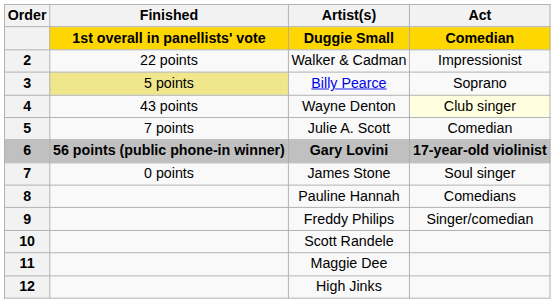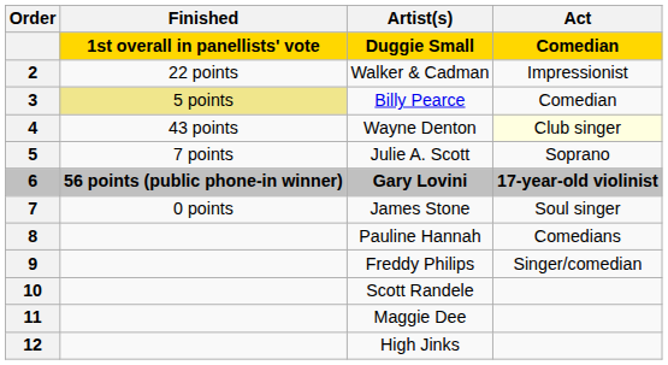 <table class= "wikitable sortable" style="text-align:center">
 <tr>
 <th>Order</th>
 <th>Finished</th>
 <th>Artist(s)</th>
 <th>Act</th>
 </tr>
 <tr>
 <th></th>
 <td style="background-color:gold"><strong>1st overall in panellists' vote</strong></td>
 <td style="background-color:gold"><strong>Duggie Small</strong></td>
 <td style="background-color:gold"><strong>Comedian</strong></td>
 </tr>
 <tr>
 <th>2</th>
 <td>22 points</td>
 <td>Walker & Cadman</td>
 <td>Impressionist</td>
 </tr>
 <tr>
 <th>3</th>
 <td style="background: khaki;">5 points</td>
 <td><a href='#'>Billy Pearce</a></td>
-<td>Soprano</td>
+<td>Comedian</td>
 </tr>
 <tr>
 <th>4</th>
 <td>43 points</td>
 <td>Wayne Denton</td>
 <td style="background: lightyellow;">Club singer</td>
 </tr>
 <tr>
 <th>5</th>
 <td>7 points</td>
 <td>Julie A. Scott</td>
-<td>Comedian</td>
+<td>Soprano</td>
 </tr>
 <tr>
 <th style="background-color:silver">6</th>
 <td style="background-color:silver"><strong>56 points (public phone-in winner)</strong></td>
 <td style="background-color:silver"><strong>Gary Lovini</strong></td>
 <td style="background-color:silver"><strong>17-year-old violinist</strong></td>
 </tr>
 <tr>
 <th>7</th>
 <td>0 points</td>
 <td>James Stone</td>
 <td>Soul singer</td>
 </tr>
 <tr>
 <th>8</th>
 <td></td>
 <td>Pauline Hannah</td>
 <td>Comedians</td>
 </tr>
 <tr>
 <th>9</th>
 <td></td>
 <td>Freddy Philips</td>
 <td>Singer/comedian</td>
 </tr>
 <tr>
 <th>10</th>
 <td></td>
 <td>Scott Randele</td>
 <td></td>
 </tr>
 <tr>
 <th>11</th>
 <td></td>
 <td>Maggie Dee</td>
 <td></td>
 </tr>
 <tr>
 <th>12</th>
 <td></td>
 <td>High Jinks</td>
 <td></td>
 </tr>
 </table>
